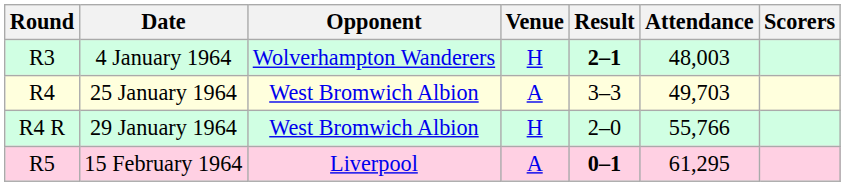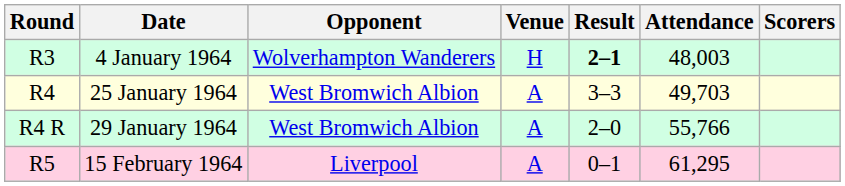 <table class="wikitable sortable" style="font-size:100%; text-align:center">
 <tr>
 <th>Round</th>
 <th>Date</th>
 <th>Opponent</th>
 <th>Venue</th>
 <th>Result</th>
 <th>Attendance</th>
 <th>Scorers</th>
 </tr>
 <tr style="background-color: #d0ffe3;">
 <td>R3</td>
 <td>4 January 1964</td>
 <td><a href='#'>Wolverhampton Wanderers</a></td>
 <td><a href='#'>H</a></td>
 <td><strong>2–1</strong></td>
 <td>48,003</td>
 <td></td>
 </tr>
 <tr style="background-color: #ffffdd;">
 <td>R4</td>
 <td>25 January 1964</td>
 <td><a href='#'>West Bromwich Albion</a></td>
 <td><a href='#'>A</a></td>
 <td>3–3</td>
 <td>49,703</td>
 <td></td>
 </tr>
 <tr style="background-color: #d0ffe3;">
 <td>R4 R</td>
 <td>29 January 1964</td>
 <td><a href='#'>West Bromwich Albion</a></td>
-<td><a href='#'>H</a></td>
+<td><a href='#'>A</a></td>
 <td>2–0</td>
 <td>55,766</td>
 <td></td>
 </tr>
 <tr style="background-color: #ffd0e3;">
 <td>R5</td>
 <td>15 February 1964</td>
 <td><a href='#'>Liverpool</a></td>
 <td><a href='#'>A</a></td>
-<td><strong>0–1</strong></td>
+<td>0–1</td>
 <td>61,295</td>
 <td></td>
 </tr>
 </table>
